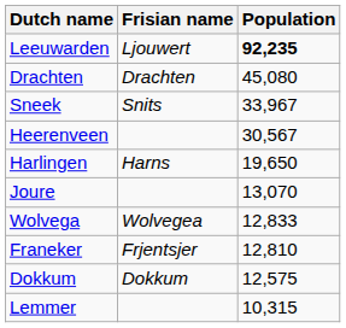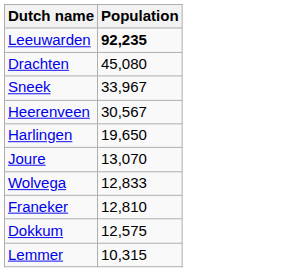 <table class="wikitable sortable">
 <tr>
 <th>Dutch name</th>
-<th>Frisian name</th>
 <th>Population</th>
 </tr>
 <tr>
 <td><a href='#'>Leeuwarden</a></td>
-<td><em>Ljouwert</em></td>
 <td><strong>92,235</strong></td>
 </tr>
 <tr>
 <td><a href='#'>Drachten</a></td>
-<td><em>Drachten</em></td>
 <td>45,080</td>
 </tr>
 <tr>
 <td><a href='#'>Sneek</a></td>
-<td><em>Snits</em></td>
 <td>33,967</td>
 </tr>
 <tr>
 <td><a href='#'>Heerenveen</a></td>
-<td><em></em></td>
 <td>30,567</td>
 </tr>
 <tr>
 <td><a href='#'>Harlingen</a></td>
-<td><em>Harns</em></td>
 <td>19,650</td>
 </tr>
 <tr>
 <td><a href='#'>Joure</a></td>
-<td><em></em></td>
 <td>13,070</td>
 </tr>
 <tr>
 <td><a href='#'>Wolvega</a></td>
-<td><em>Wolvegea</em></td>
 <td>12,833</td>
 </tr>
 <tr>
 <td><a href='#'>Franeker</a></td>
-<td><em>Frjentsjer</em></td>
 <td>12,810</td>
 </tr>
 <tr>
 <td><a href='#'>Dokkum</a></td>
-<td><em>Dokkum</em></td>
 <td>12,575</td>
 </tr>
 <tr>
 <td><a href='#'>Lemmer</a></td>
-<td><em></em></td>
 <td>10,315</td>
 </tr>
 </table>
